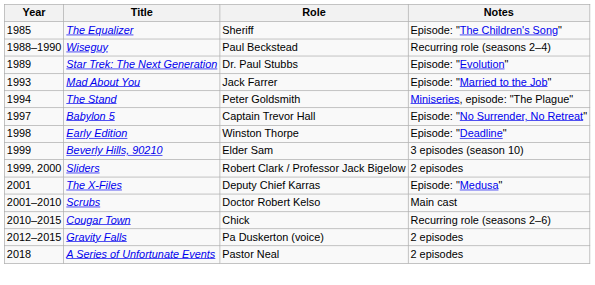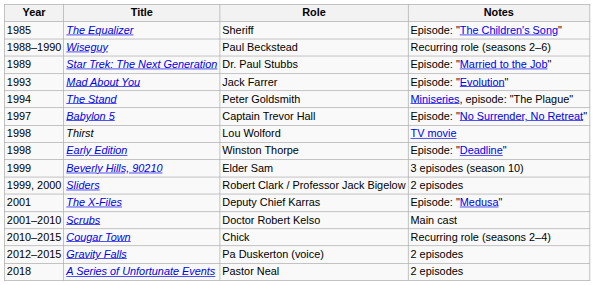 <table class="wikitable sortable">
 <tr>
 <th>Year</th>
 <th>Title</th>
 <th>Role</th>
 <th>Notes</th>
 </tr>
 <tr>
 <td>1985</td>
 <td><em><a href='#'>The Equalizer</a></em></td>
 <td>Sheriff</td>
 <td>Episode: "<a href='#'>The Children's Song</a>"</td>
 </tr>
 <tr>
 <td>1988–1990</td>
 <td><em><a href='#'>Wiseguy</a></em></td>
 <td>Paul Beckstead</td>
-<td>Recurring role (seasons 2–4)</td>
+<td>Recurring role (seasons 2–6)</td>
 </tr>
 <tr>
 <td>1989</td>
 <td><em><a href='#'>Star Trek: The Next Generation</a></em></td>
 <td>Dr. Paul Stubbs</td>
-<td>Episode: "<a href='#'>Evolution</a>"</td>
+<td>Episode: "<a href='#'>Married to the Job</a>"</td>
 </tr>
 <tr>
 <td>1993</td>
 <td><em><a href='#'>Mad About You</a></em></td>
 <td>Jack Farrer</td>
-<td>Episode: "<a href='#'>Married to the Job</a>"</td>
+<td>Episode: "<a href='#'>Evolution</a>"</td>
 </tr>
 <tr>
 <td>1994</td>
 <td><em><a href='#'>The Stand</a></em></td>
 <td>Peter Goldsmith</td>
 <td><a href='#'>Miniseries</a>, episode: "The Plague"</td>
 </tr>
 <tr>
 <td>1997</td>
 <td><em><a href='#'>Babylon 5</a></em></td>
 <td>Captain Trevor Hall</td>
 <td>Episode: "<a href='#'>No Surrender, No Retreat</a>"</td>
+</tr>
+<tr>
+<td>1998</td>
+<td><em>Thirst</em></td>
+<td>Lou Wolford</td>
+<td><a href='#'>TV movie</a></td>
 </tr>
 <tr>
 <td>1998</td>
 <td><em><a href='#'>Early Edition</a></em></td>
 <td>Winston Thorpe</td>
 <td>Episode: "<a href='#'>Deadline</a>"</td>
 </tr>
 <tr>
 <td>1999</td>
 <td><em><a href='#'>Beverly Hills, 90210</a></em></td>
 <td>Elder Sam</td>
 <td>3 episodes (season 10)</td>
 </tr>
 <tr>
 <td>1999, 2000</td>
 <td><em><a href='#'>Sliders</a></em></td>
 <td>Robert Clark / Professor Jack Bigelow</td>
 <td>2 episodes</td>
 </tr>
 <tr>
 <td>2001</td>
 <td><em><a href='#'>The X-Files</a></em></td>
 <td>Deputy Chief Karras</td>
 <td>Episode: "<a href='#'>Medusa</a>"</td>
 </tr>
 <tr>
 <td>2001–2010</td>
 <td><em><a href='#'>Scrubs</a></em></td>
 <td>Doctor Robert Kelso</td>
 <td>Main cast</td>
 </tr>
 <tr>
 <td>2010–2015</td>
 <td><em><a href='#'>Cougar Town</a></em></td>
 <td>Chick</td>
-<td>Recurring role (seasons 2–6)</td>
+<td>Recurring role (seasons 2–4)</td>
 </tr>
 <tr>
 <td>2012–2015</td>
 <td><em><a href='#'>Gravity Falls</a></em></td>
 <td>Pa Duskerton (voice)</td>
 <td>2 episodes</td>
 </tr>
 <tr>
 <td>2018</td>
 <td><em><a href='#'>A Series of Unfortunate Events</a></em></td>
 <td>Pastor Neal</td>
 <td>2 episodes</td>
 </tr>
 </table>
